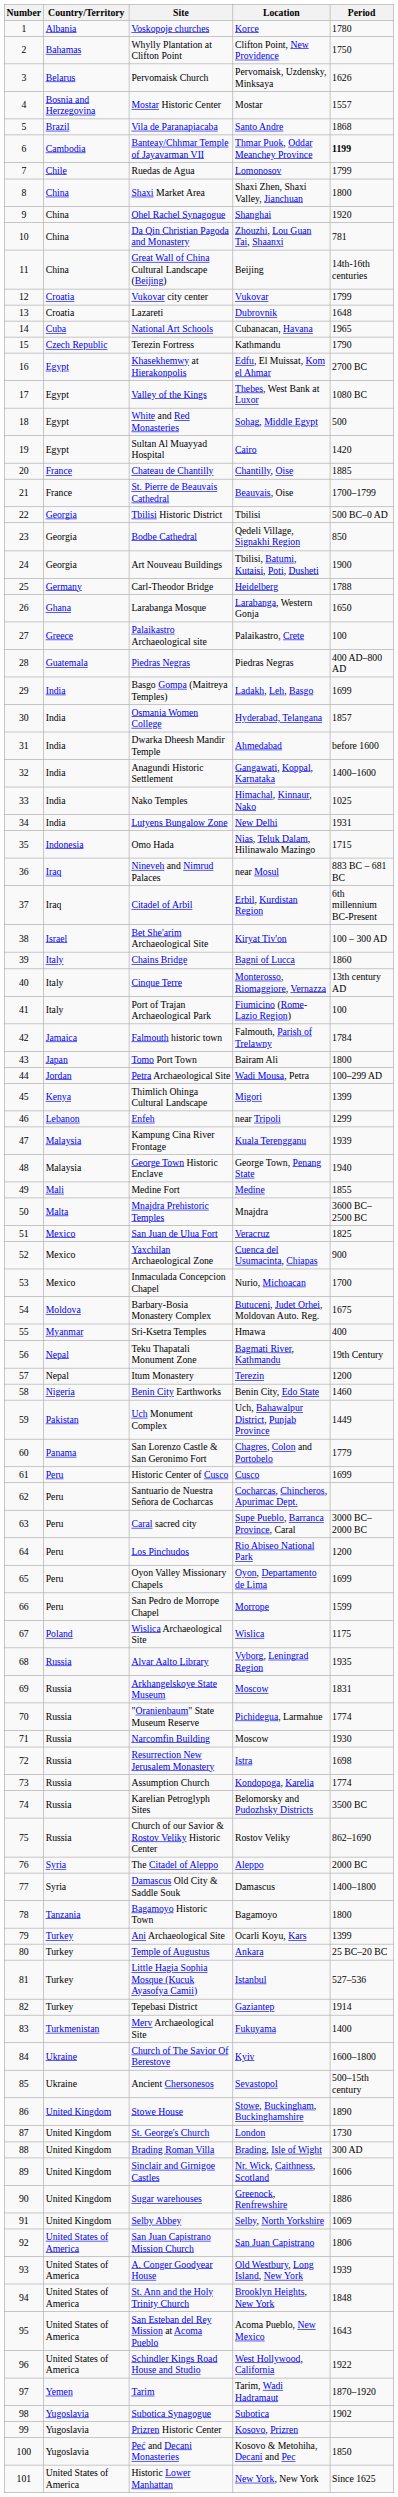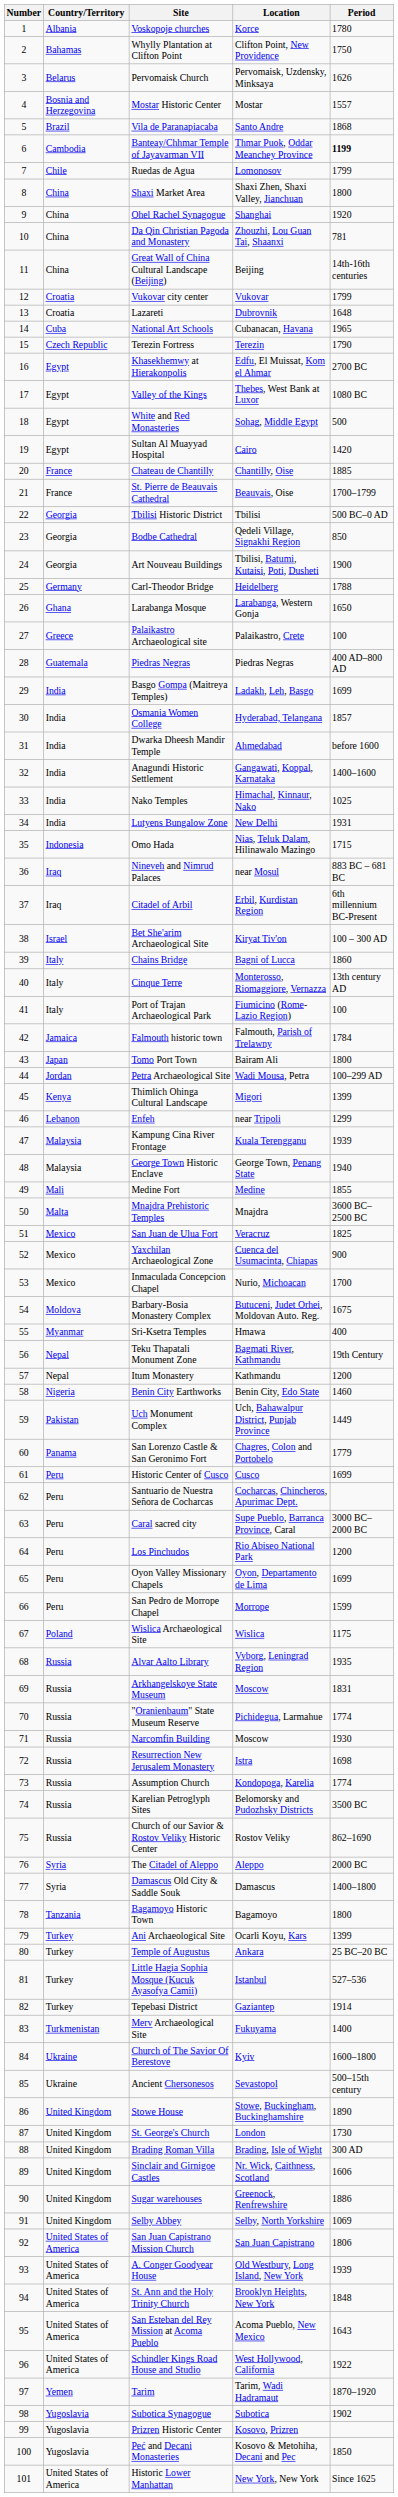 <table class="wikitable sortable" style="font-size: 95%;">
 <tr>
 <th>Number</th>
 <th>Country/Territory</th>
 <th>Site</th>
 <th>Location</th>
 <th>Period</th>
 </tr>
 <tr>
 <td align="center">1</td>
 <td><a href='#'>Albania</a></td>
 <td><a href='#'>Voskopoje churches</a></td>
 <td><a href='#'>Korce</a></td>
 <td>1780</td>
 </tr>
 <tr>
 <td align="center">2</td>
 <td><a href='#'>Bahamas</a></td>
 <td>Whylly Plantation at Clifton Point</td>
 <td>Clifton Point, <a href='#'>New Providence</a></td>
 <td>1750</td>
 </tr>
 <tr>
 <td align="center">3</td>
 <td><a href='#'>Belarus</a></td>
 <td>Pervomaisk Church</td>
 <td>Pervomaisk, Uzdensky, Minksaya</td>
 <td>1626</td>
 </tr>
 <tr>
 <td align="center">4</td>
 <td><a href='#'>Bosnia and Herzegovina</a></td>
 <td><a href='#'>Mostar</a> Historic Center</td>
 <td>Mostar</td>
 <td>1557</td>
 </tr>
 <tr>
 <td align="center">5</td>
 <td><a href='#'>Brazil</a></td>
 <td><a href='#'>Vila de Paranapiacaba</a></td>
 <td><a href='#'>Santo Andre</a></td>
 <td>1868</td>
 </tr>
 <tr>
 <td align="center">6</td>
 <td><a href='#'>Cambodia</a></td>
 <td><a href='#'>Banteay/Chhmar Temple of Jayavarman VII</a></td>
 <td><a href='#'>Thmar Puok</a>, <a href='#'>Oddar Meanchey Province</a></td>
 <td><strong>1199</strong></td>
 </tr>
 <tr>
 <td align="center">7</td>
 <td><a href='#'>Chile</a></td>
 <td>Ruedas de Agua</td>
 <td><a href='#'>Lomonosov</a></td>
 <td>1799</td>
 </tr>
 <tr>
 <td align="center">8</td>
 <td><a href='#'>China</a></td>
 <td><a href='#'>Shaxi</a> Market Area</td>
 <td>Shaxi Zhen, Shaxi Valley, <a href='#'>Jianchuan</a></td>
 <td>1800</td>
 </tr>
 <tr>
 <td align="center">9</td>
 <td>China</td>
 <td><a href='#'>Ohel Rachel Synagogue</a></td>
 <td><a href='#'>Shanghai</a></td>
 <td>1920</td>
 </tr>
 <tr>
 <td align="center">10</td>
 <td>China</td>
 <td><a href='#'>Da Qin Christian Pagoda and Monastery</a></td>
 <td><a href='#'>Zhouzhi</a>, <a href='#'>Lou Guan Tai</a>, <a href='#'>Shaanxi</a></td>
 <td>781</td>
 </tr>
 <tr>
 <td align="center">11</td>
 <td>China</td>
 <td><a href='#'>Great Wall of China</a> Cultural Landscape (<a href='#'>Beijing</a>)</td>
 <td>Beijing</td>
 <td>14th-16th centuries</td>
 </tr>
 <tr>
 <td align="center">12</td>
 <td><a href='#'>Croatia</a></td>
 <td><a href='#'>Vukovar</a> city center</td>
 <td><a href='#'>Vukovar</a></td>
 <td>1799</td>
 </tr>
 <tr>
 <td align="center">13</td>
 <td>Croatia</td>
 <td>Lazareti</td>
 <td><a href='#'>Dubrovnik</a></td>
 <td>1648</td>
 </tr>
 <tr>
 <td align="center">14</td>
 <td><a href='#'>Cuba</a></td>
 <td><a href='#'>National Art Schools</a></td>
 <td>Cubanacan, <a href='#'>Havana</a></td>
 <td>1965</td>
 </tr>
 <tr>
 <td align="center">15</td>
 <td><a href='#'>Czech Republic</a></td>
 <td>Terezin Fortress</td>
-<td>Kathmandu</td>
+<td><a href='#'>Terezin</a></td>
 <td>1790</td>
 </tr>
 <tr>
 <td align="center">16</td>
 <td><a href='#'>Egypt</a></td>
 <td><a href='#'>Khasekhemwy</a> at <a href='#'>Hierakonpolis</a></td>
 <td><a href='#'>Edfu</a>, El Muissat, <a href='#'>Kom el Ahmar</a></td>
 <td>2700 BC</td>
 </tr>
 <tr>
 <td align="center">17</td>
 <td>Egypt</td>
 <td><a href='#'>Valley of the Kings</a></td>
 <td><a href='#'>Thebes</a>, West Bank at <a href='#'>Luxor</a></td>
 <td>1080 BC</td>
 </tr>
 <tr>
 <td align="center">18</td>
 <td>Egypt</td>
 <td><a href='#'>White</a> and <a href='#'>Red Monasteries</a></td>
 <td><a href='#'>Sohag</a>, <a href='#'>Middle Egypt</a></td>
 <td>500</td>
 </tr>
 <tr>
 <td align="center">19</td>
 <td>Egypt</td>
 <td>Sultan Al Muayyad Hospital</td>
 <td><a href='#'>Cairo</a></td>
 <td>1420</td>
 </tr>
 <tr>
 <td align="center">20</td>
 <td><a href='#'>France</a></td>
 <td><a href='#'>Chateau de Chantilly</a></td>
 <td><a href='#'>Chantilly</a>, <a href='#'>Oise</a></td>
 <td>1885</td>
 </tr>
 <tr>
 <td align="center">21</td>
 <td>France</td>
 <td><a href='#'>St. Pierre de Beauvais Cathedral</a></td>
 <td><a href='#'>Beauvais</a>, Oise</td>
 <td>1700–1799</td>
 </tr>
 <tr>
 <td align="center">22</td>
 <td><a href='#'>Georgia</a></td>
 <td><a href='#'>Tbilisi</a> Historic District</td>
 <td>Tbilisi</td>
 <td>500 BC–0 AD</td>
 </tr>
 <tr>
 <td align="center">23</td>
 <td>Georgia</td>
 <td><a href='#'>Bodbe Cathedral</a></td>
 <td>Qedeli Village, <a href='#'>Signakhi Region</a></td>
 <td>850</td>
 </tr>
 <tr>
 <td align="center">24</td>
 <td>Georgia</td>
 <td>Art Nouveau Buildings</td>
 <td>Tbilisi, <a href='#'>Batumi</a>, <a href='#'>Kutaisi</a>, <a href='#'>Poti</a>, <a href='#'>Dusheti</a></td>
 <td>1900</td>
 </tr>
 <tr>
 <td align="center">25</td>
 <td><a href='#'>Germany</a></td>
 <td>Carl-Theodor Bridge</td>
 <td><a href='#'>Heidelberg</a></td>
 <td>1788</td>
 </tr>
 <tr>
 <td align="center">26</td>
 <td><a href='#'>Ghana</a></td>
 <td>Larabanga Mosque</td>
 <td><a href='#'>Larabanga</a>, Western Gonja</td>
 <td>1650</td>
 </tr>
 <tr>
 <td align="center">27</td>
 <td><a href='#'>Greece</a></td>
 <td><a href='#'>Palaikastro</a> Archaeological site</td>
 <td>Palaikastro, <a href='#'>Crete</a></td>
 <td>100</td>
 </tr>
 <tr>
 <td align="center">28</td>
 <td><a href='#'>Guatemala</a></td>
 <td><a href='#'>Piedras Negras</a></td>
 <td>Piedras Negras</td>
 <td>400 AD–800 AD</td>
 </tr>
 <tr>
 <td align="center">29</td>
 <td><a href='#'>India</a></td>
 <td>Basgo <a href='#'>Gompa</a> (Maitreya Temples)</td>
 <td><a href='#'>Ladakh</a>, <a href='#'>Leh</a>, <a href='#'>Basgo</a></td>
 <td>1699</td>
 </tr>
 <tr>
 <td align="center">30</td>
 <td>India</td>
 <td><a href='#'>Osmania Women College</a></td>
 <td><a href='#'>Hyderabad, Telangana</a></td>
 <td>1857</td>
 </tr>
 <tr>
 <td align="center">31</td>
 <td>India</td>
 <td>Dwarka Dheesh Mandir Temple</td>
 <td><a href='#'>Ahmedabad</a></td>
 <td>before 1600</td>
 </tr>
 <tr>
 <td align="center">32</td>
 <td>India</td>
 <td>Anagundi Historic Settlement</td>
 <td><a href='#'>Gangawati</a>, <a href='#'>Koppal</a>, <a href='#'>Karnataka</a></td>
 <td>1400–1600</td>
 </tr>
 <tr>
 <td align="center">33</td>
 <td>India</td>
 <td>Nako Temples</td>
 <td><a href='#'>Himachal</a>, <a href='#'>Kinnaur</a>, <a href='#'>Nako</a></td>
 <td>1025</td>
 </tr>
 <tr>
 <td align="center">34</td>
 <td>India</td>
 <td><a href='#'>Lutyens Bungalow Zone</a></td>
 <td><a href='#'>New Delhi</a></td>
 <td>1931</td>
 </tr>
 <tr>
 <td align="center">35</td>
 <td><a href='#'>Indonesia</a></td>
 <td>Omo Hada</td>
 <td><a href='#'>Nias</a>, <a href='#'>Teluk Dalam</a>, Hilinawalo Mazingo</td>
 <td>1715</td>
 </tr>
 <tr>
 <td align="center">36</td>
 <td><a href='#'>Iraq</a></td>
 <td><a href='#'>Nineveh</a> and <a href='#'>Nimrud</a> Palaces</td>
 <td>near <a href='#'>Mosul</a></td>
 <td>883 BC – 681 BC</td>
 </tr>
 <tr>
 <td align="center">37</td>
 <td>Iraq</td>
 <td><a href='#'>Citadel of Arbil</a></td>
 <td><a href='#'>Erbil</a>, <a href='#'>Kurdistan Region</a></td>
 <td>6th millennium BC-Present</td>
 </tr>
 <tr>
 <td align="center">38</td>
 <td><a href='#'>Israel</a></td>
 <td><a href='#'>Bet She'arim</a> Archaeological Site</td>
 <td><a href='#'>Kiryat Tiv'on</a></td>
 <td>100 – 300 AD</td>
 </tr>
 <tr>
 <td align="center">39</td>
 <td><a href='#'>Italy</a></td>
 <td><a href='#'>Chains Bridge</a></td>
 <td><a href='#'>Bagni of Lucca</a></td>
 <td>1860</td>
 </tr>
 <tr>
 <td align="center">40</td>
 <td>Italy</td>
 <td><a href='#'>Cinque Terre</a></td>
 <td><a href='#'>Monterosso</a>, <a href='#'>Riomaggiore</a>, <a href='#'>Vernazza</a></td>
 <td>13th century AD</td>
 </tr>
 <tr>
 <td align="center">41</td>
 <td>Italy</td>
 <td>Port of Trajan Archaeological Park</td>
 <td><a href='#'>Fiumicino</a> (<a href='#'>Rome</a>-<a href='#'>Lazio Region</a>)</td>
 <td>100</td>
 </tr>
 <tr>
 <td align="center">42</td>
 <td><a href='#'>Jamaica</a></td>
 <td><a href='#'>Falmouth</a> historic town</td>
 <td>Falmouth, <a href='#'>Parish of Trelawny</a></td>
 <td>1784</td>
 </tr>
 <tr>
 <td align="center">43</td>
 <td><a href='#'>Japan</a></td>
 <td><a href='#'>Tomo</a> Port Town</td>
 <td>Bairam Ali</td>
 <td>1800</td>
 </tr>
 <tr>
 <td align="center">44</td>
 <td><a href='#'>Jordan</a></td>
 <td><a href='#'>Petra</a> Archaeological Site</td>
 <td><a href='#'>Wadi Mousa</a>, Petra</td>
 <td>100–299 AD</td>
 </tr>
 <tr>
 <td align="center">45</td>
 <td><a href='#'>Kenya</a></td>
 <td>Thimlich Ohinga Cultural Landscape</td>
 <td><a href='#'>Migori</a></td>
 <td>1399</td>
 </tr>
 <tr>
 <td align="center">46</td>
 <td><a href='#'>Lebanon</a></td>
 <td><a href='#'>Enfeh</a></td>
 <td>near <a href='#'>Tripoli</a></td>
 <td>1299</td>
 </tr>
 <tr>
 <td align="center">47</td>
 <td><a href='#'>Malaysia</a></td>
 <td>Kampung Cina River Frontage</td>
 <td><a href='#'>Kuala Terengganu</a></td>
 <td>1939</td>
 </tr>
 <tr>
 <td align="center">48</td>
 <td>Malaysia</td>
 <td><a href='#'>George Town</a> Historic Enclave</td>
 <td>George Town, <a href='#'>Penang State</a></td>
 <td>1940</td>
 </tr>
 <tr>
 <td align="center">49</td>
 <td><a href='#'>Mali</a></td>
 <td>Medine Fort</td>
 <td><a href='#'>Medine</a></td>
 <td>1855</td>
 </tr>
 <tr>
 <td align="center">50</td>
 <td><a href='#'>Malta</a></td>
 <td><a href='#'>Mnajdra Prehistoric Temples</a></td>
 <td>Mnajdra</td>
 <td>3600 BC–2500 BC</td>
 </tr>
 <tr>
 <td align="center">51</td>
 <td><a href='#'>Mexico</a></td>
 <td><a href='#'>San Juan de Ulua Fort</a></td>
 <td><a href='#'>Veracruz</a></td>
 <td>1825</td>
 </tr>
 <tr>
 <td align="center">52</td>
 <td>Mexico</td>
 <td><a href='#'>Yaxchilan</a> Archaeological Zone</td>
 <td><a href='#'>Cuenca del Usumacinta</a>, <a href='#'>Chiapas</a></td>
 <td>900</td>
 </tr>
 <tr>
 <td align="center">53</td>
 <td>Mexico</td>
 <td>Inmaculada Concepcion Chapel</td>
 <td>Nurio, <a href='#'>Michoacan</a></td>
 <td>1700</td>
 </tr>
 <tr>
 <td align="center">54</td>
 <td><a href='#'>Moldova</a></td>
 <td>Barbary-Bosia Monastery Complex</td>
 <td><a href='#'>Butuceni</a>, <a href='#'>Judet Orhei</a>, Moldovan Auto. Reg.</td>
 <td>1675</td>
 </tr>
 <tr>
 <td align="center">55</td>
 <td><a href='#'>Myanmar</a></td>
 <td>Sri-Ksetra Temples</td>
 <td>Hmawa</td>
 <td>400</td>
 </tr>
 <tr>
 <td align="center">56</td>
 <td><a href='#'>Nepal</a></td>
 <td>Teku Thapatali Monument Zone</td>
 <td><a href='#'>Bagmati River</a>, <a href='#'>Kathmandu</a></td>
 <td>19th Century</td>
 </tr>
 <tr>
 <td align="center">57</td>
 <td>Nepal</td>
 <td>Itum Monastery</td>
-<td><a href='#'>Terezin</a></td>
+<td>Kathmandu</td>
 <td>1200</td>
 </tr>
 <tr>
 <td align="center">58</td>
 <td><a href='#'>Nigeria</a></td>
 <td><a href='#'>Benin City</a> Earthworks</td>
 <td>Benin City, <a href='#'>Edo State</a></td>
 <td>1460</td>
 </tr>
 <tr>
 <td align="center">59</td>
 <td><a href='#'>Pakistan</a></td>
 <td><a href='#'>Uch</a> Monument Complex</td>
 <td>Uch, <a href='#'>Bahawalpur District</a>, <a href='#'>Punjab Province</a></td>
 <td>1449</td>
 </tr>
 <tr>
 <td align="center">60</td>
 <td><a href='#'>Panama</a></td>
 <td>San Lorenzo Castle & San Geronimo Fort</td>
 <td><a href='#'>Chagres</a>, <a href='#'>Colon</a> and <a href='#'>Portobelo</a></td>
 <td>1779</td>
 </tr>
 <tr>
 <td align="center">61</td>
 <td><a href='#'>Peru</a></td>
 <td>Historic Center of <a href='#'>Cusco</a></td>
 <td><a href='#'>Cusco</a></td>
 <td>1699</td>
 </tr>
 <tr>
 <td align="center">62</td>
 <td>Peru</td>
 <td>Santuario de Nuestra Señora de Cocharcas</td>
 <td><a href='#'>Cocharcas</a>, <a href='#'>Chincheros</a>, <a href='#'>Apurimac Dept.</a></td>
 <td></td>
 </tr>
 <tr>
 <td align="center">63</td>
 <td>Peru</td>
 <td><a href='#'>Caral</a> sacred city</td>
 <td><a href='#'>Supe Pueblo</a>, <a href='#'>Barranca Province</a>, Caral</td>
 <td>3000 BC–2000 BC</td>
 </tr>
 <tr>
 <td align="center">64</td>
 <td>Peru</td>
 <td><a href='#'>Los Pinchudos</a></td>
 <td><a href='#'>Rio Abiseo National Park</a></td>
 <td>1200</td>
 </tr>
 <tr>
 <td align="center">65</td>
 <td>Peru</td>
 <td>Oyon Valley Missionary Chapels</td>
 <td><a href='#'>Oyon</a>, <a href='#'>Departamento de Lima</a></td>
 <td>1699</td>
 </tr>
 <tr>
 <td align="center">66</td>
 <td>Peru</td>
 <td>San Pedro de Morrope Chapel</td>
 <td><a href='#'>Morrope</a></td>
 <td>1599</td>
 </tr>
 <tr>
 <td align="center">67</td>
 <td><a href='#'>Poland</a></td>
 <td><a href='#'>Wislica</a> Archaeological Site</td>
 <td><a href='#'>Wislica</a></td>
 <td>1175</td>
 </tr>
 <tr>
 <td align="center">68</td>
 <td><a href='#'>Russia</a></td>
 <td><a href='#'>Alvar Aalto Library</a></td>
 <td><a href='#'>Vyborg</a>, <a href='#'>Leningrad Region</a></td>
 <td>1935</td>
 </tr>
 <tr>
 <td align="center">69</td>
 <td>Russia</td>
 <td><a href='#'>Arkhangelskoye State Museum</a></td>
 <td><a href='#'>Moscow</a></td>
 <td>1831</td>
 </tr>
 <tr>
 <td align="center">70</td>
 <td>Russia</td>
 <td>"<a href='#'>Oranienbaum</a>" State Museum Reserve</td>
 <td><a href='#'>Pichidegua</a>, Larmahue</td>
 <td>1774</td>
 </tr>
 <tr>
 <td align="center">71</td>
 <td>Russia</td>
 <td><a href='#'>Narcomfin Building</a></td>
 <td>Moscow</td>
 <td>1930</td>
 </tr>
 <tr>
 <td align="center">72</td>
 <td>Russia</td>
 <td><a href='#'>Resurrection New Jerusalem Monastery</a></td>
 <td><a href='#'>Istra</a></td>
 <td>1698</td>
 </tr>
 <tr>
 <td align="center">73</td>
 <td>Russia</td>
 <td>Assumption Church</td>
 <td><a href='#'>Kondopoga</a>, <a href='#'>Karelia</a></td>
 <td>1774</td>
 </tr>
 <tr>
 <td align="center">74</td>
 <td>Russia</td>
 <td>Karelian Petroglyph Sites</td>
 <td>Belomorsky and <a href='#'>Pudozhsky Districts</a></td>
 <td>3500 BC</td>
 </tr>
 <tr>
 <td align="center">75</td>
 <td>Russia</td>
 <td>Church of our Savior & <a href='#'>Rostov Veliky</a> Historic Center</td>
 <td>Rostov Veliky</td>
 <td>862–1690</td>
 </tr>
 <tr>
 <td align="center">76</td>
 <td><a href='#'>Syria</a></td>
 <td>The <a href='#'>Citadel of Aleppo</a></td>
 <td><a href='#'>Aleppo</a></td>
 <td>2000 BC</td>
 </tr>
 <tr>
 <td align="center">77</td>
 <td>Syria</td>
 <td><a href='#'>Damascus</a> Old City & Saddle Souk</td>
 <td>Damascus</td>
 <td>1400–1800</td>
 </tr>
 <tr>
 <td align="center">78</td>
 <td><a href='#'>Tanzania</a></td>
 <td><a href='#'>Bagamoyo</a> Historic Town</td>
 <td>Bagamoyo</td>
 <td>1800</td>
 </tr>
 <tr>
 <td align="center">79</td>
 <td><a href='#'>Turkey</a></td>
 <td><a href='#'>Ani</a> Archaeological Site</td>
 <td>Ocarli Koyu, <a href='#'>Kars</a></td>
 <td>1399</td>
 </tr>
 <tr>
 <td align="center">80</td>
 <td>Turkey</td>
 <td><a href='#'>Temple of Augustus</a></td>
 <td><a href='#'>Ankara</a></td>
 <td>25 BC–20 BC</td>
 </tr>
 <tr>
 <td align="center">81</td>
 <td>Turkey</td>
 <td><a href='#'>Little Hagia Sophia Mosque (Kucuk Ayasofya Camii)</a></td>
 <td><a href='#'>Istanbul</a></td>
 <td>527–536</td>
 </tr>
 <tr>
 <td align="center">82</td>
 <td>Turkey</td>
 <td>Tepebasi District</td>
 <td><a href='#'>Gaziantep</a></td>
 <td>1914</td>
 </tr>
 <tr>
 <td align="center">83</td>
 <td><a href='#'>Turkmenistan</a></td>
 <td><a href='#'>Merv</a> Archaeological Site</td>
 <td><a href='#'>Fukuyama</a></td>
 <td>1400</td>
 </tr>
 <tr>
 <td align="center">84</td>
 <td><a href='#'>Ukraine</a></td>
 <td><a href='#'>Church of The Savior Of Berestove</a></td>
 <td><a href='#'>Kyiv</a></td>
 <td>1600–1800</td>
 </tr>
 <tr>
 <td align="center">85</td>
 <td>Ukraine</td>
 <td>Ancient <a href='#'>Chersonesos</a></td>
 <td><a href='#'>Sevastopol</a></td>
 <td>500–15th century</td>
 </tr>
 <tr>
 <td align="center">86</td>
 <td><a href='#'>United Kingdom</a></td>
 <td><a href='#'>Stowe House</a></td>
 <td><a href='#'>Stowe</a>, <a href='#'>Buckingham</a>, <a href='#'>Buckinghamshire</a></td>
 <td>1890</td>
 </tr>
 <tr>
 <td align="center">87</td>
 <td>United Kingdom</td>
 <td><a href='#'>St. George's Church</a></td>
 <td><a href='#'>London</a></td>
 <td>1730</td>
 </tr>
 <tr>
 <td align="center">88</td>
 <td>United Kingdom</td>
 <td><a href='#'>Brading Roman Villa</a></td>
 <td><a href='#'>Brading</a>, <a href='#'>Isle of Wight</a></td>
 <td>300 AD</td>
 </tr>
 <tr>
 <td align="center">89</td>
 <td>United Kingdom</td>
 <td><a href='#'>Sinclair and Girnigoe Castles</a></td>
 <td><a href='#'>Nr. Wick</a>, <a href='#'>Caithness</a>, <a href='#'>Scotland</a></td>
 <td>1606</td>
 </tr>
 <tr>
 <td align="center">90</td>
 <td>United Kingdom</td>
 <td><a href='#'>Sugar warehouses</a></td>
 <td><a href='#'>Greenock</a>, <a href='#'>Renfrewshire</a></td>
 <td>1886</td>
 </tr>
 <tr>
 <td align="center">91</td>
 <td>United Kingdom</td>
 <td><a href='#'>Selby Abbey</a></td>
 <td><a href='#'>Selby</a>, <a href='#'>North Yorkshire</a></td>
 <td>1069</td>
 </tr>
 <tr>
 <td align="center">92</td>
 <td><a href='#'>United States of America</a></td>
 <td><a href='#'>San Juan Capistrano Mission Church</a></td>
 <td><a href='#'>San Juan Capistrano</a></td>
 <td>1806</td>
 </tr>
 <tr>
 <td align="center">93</td>
 <td>United States of America</td>
 <td><a href='#'>A. Conger Goodyear House</a></td>
 <td><a href='#'>Old Westbury</a>, <a href='#'>Long Island</a>, <a href='#'>New York</a></td>
 <td>1939</td>
 </tr>
 <tr>
 <td align="center">94</td>
 <td>United States of America</td>
 <td><a href='#'>St. Ann and the Holy Trinity Church</a></td>
 <td><a href='#'>Brooklyn Heights</a>, <a href='#'>New York</a></td>
 <td>1848</td>
 </tr>
 <tr>
 <td align="center">95</td>
 <td>United States of America</td>
 <td><a href='#'>San Esteban del Rey Mission</a> at <a href='#'>Acoma Pueblo</a></td>
 <td>Acoma Pueblo, <a href='#'>New Mexico</a></td>
 <td>1643</td>
 </tr>
 <tr>
 <td align="center">96</td>
 <td>United States of America</td>
 <td><a href='#'>Schindler Kings Road House and Studio</a></td>
 <td><a href='#'>West Hollywood</a>, <a href='#'>California</a></td>
 <td>1922</td>
 </tr>
 <tr>
 <td align="center">97</td>
 <td><a href='#'>Yemen</a></td>
 <td><a href='#'>Tarim</a></td>
 <td>Tarim, <a href='#'>Wadi Hadramaut</a></td>
 <td>1870–1920</td>
 </tr>
 <tr>
 <td align="center">98</td>
 <td><a href='#'>Yugoslavia</a></td>
 <td><a href='#'>Subotica Synagogue</a></td>
 <td><a href='#'>Subotica</a></td>
 <td>1902</td>
 </tr>
 <tr>
 <td align="center">99</td>
 <td>Yugoslavia</td>
 <td><a href='#'>Prizren</a> Historic Center</td>
 <td><a href='#'>Kosovo</a>, <a href='#'>Prizren</a></td>
 <td></td>
 </tr>
 <tr>
 <td align="center">100</td>
 <td>Yugoslavia</td>
 <td><a href='#'>Peć</a> and <a href='#'>Decani Monasteries</a></td>
 <td>Kosovo & Metohiha, <a href='#'>Decani</a> and <a href='#'>Pec</a></td>
 <td>1850</td>
 </tr>
 <tr>
 <td align="center">101</td>
 <td>United States of America</td>
 <td>Historic <a href='#'>Lower Manhattan</a></td>
 <td><a href='#'>New York</a>, New York</td>
 <td>Since 1625</td>
 </tr>
 </table>
